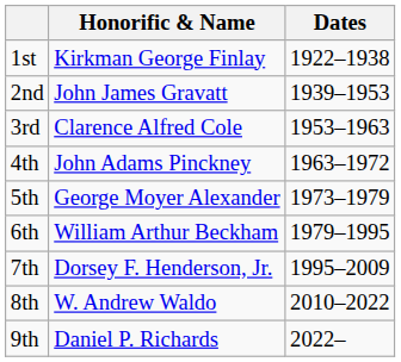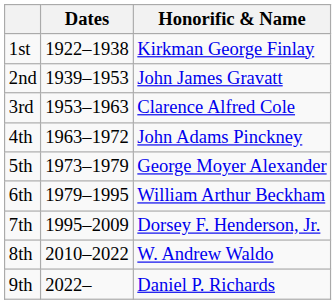 <table class="wikitable">
 <tr>
 <th></th>
+<th>Dates</th>
 <th>Honorific & Name</th>
-<th>Dates</th>
 </tr>
 <tr>
 <td>1st</td>
+<td>1922–1938</td>
 <td><a href='#'>Kirkman George Finlay</a></td>
-<td>1922–1938</td>
 </tr>
 <tr>
 <td>2nd</td>
+<td>1939–1953</td>
 <td><a href='#'>John James Gravatt</a></td>
-<td>1939–1953</td>
 </tr>
 <tr>
 <td>3rd</td>
+<td>1953–1963</td>
 <td><a href='#'>Clarence Alfred Cole</a></td>
-<td>1953–1963</td>
 </tr>
 <tr>
 <td>4th</td>
+<td>1963–1972</td>
 <td><a href='#'>John Adams Pinckney</a></td>
-<td>1963–1972</td>
 </tr>
 <tr>
 <td>5th</td>
+<td>1973–1979</td>
 <td><a href='#'>George Moyer Alexander</a></td>
-<td>1973–1979</td>
 </tr>
 <tr>
 <td>6th</td>
+<td>1979–1995</td>
 <td><a href='#'>William Arthur Beckham</a></td>
-<td>1979–1995</td>
 </tr>
 <tr>
 <td>7th</td>
+<td>1995–2009</td>
 <td><a href='#'>Dorsey F. Henderson, Jr.</a></td>
-<td>1995–2009</td>
 </tr>
 <tr>
 <td>8th</td>
+<td>2010–2022</td>
 <td><a href='#'>W. Andrew Waldo</a></td>
-<td>2010–2022</td>
 </tr>
 <tr>
 <td>9th</td>
+<td>2022–</td>
 <td><a href='#'>Daniel P. Richards</a></td>
-<td>2022–</td>
 </tr>
 </table>
